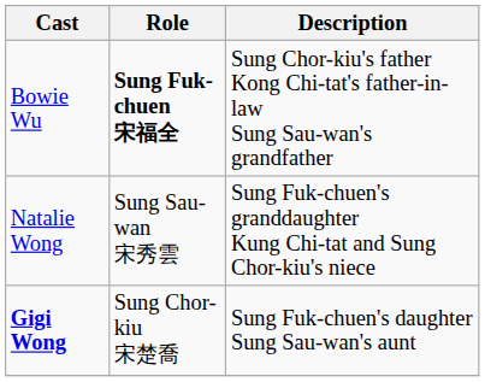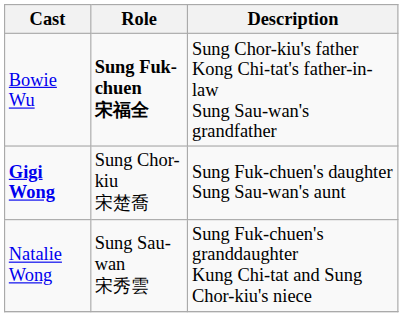 <table class="wikitable" width="55%">
 <tr>
 <th>Cast</th>
 <th>Role</th>
 <th>Description</th>
 </tr>
 <tr>
 <td><a href='#'>Bowie Wu</a></td>
 <td><strong>Sung Fuk-chuen<br>宋福全</strong></td>
 <td>Sung Chor-kiu's father<br>Kong Chi-tat's father-in-law<br>Sung Sau-wan's grandfather</td>
 </tr>
 <tr>
+<td><strong><a href='#'>Gigi Wong</a></strong></td>
+<td>Sung Chor-kiu<br>宋楚喬</td>
+<td>Sung Fuk-chuen's daughter<br>Sung Sau-wan's aunt</td>
+</tr>
+<tr>
 <td><a href='#'>Natalie Wong</a></td>
 <td>Sung Sau-wan<br>宋秀雲</td>
 <td>Sung Fuk-chuen's granddaughter<br>Kung Chi-tat and Sung Chor-kiu's niece</td>
 </tr>
 <tr>
-<td><strong><a href='#'>Gigi Wong</a></strong></td>
-<td>Sung Chor-kiu<br>宋楚喬</td>
-<td>Sung Fuk-chuen's daughter<br>Sung Sau-wan's aunt</td>
-</tr>
-<tr>
 </tr>
 </table>
